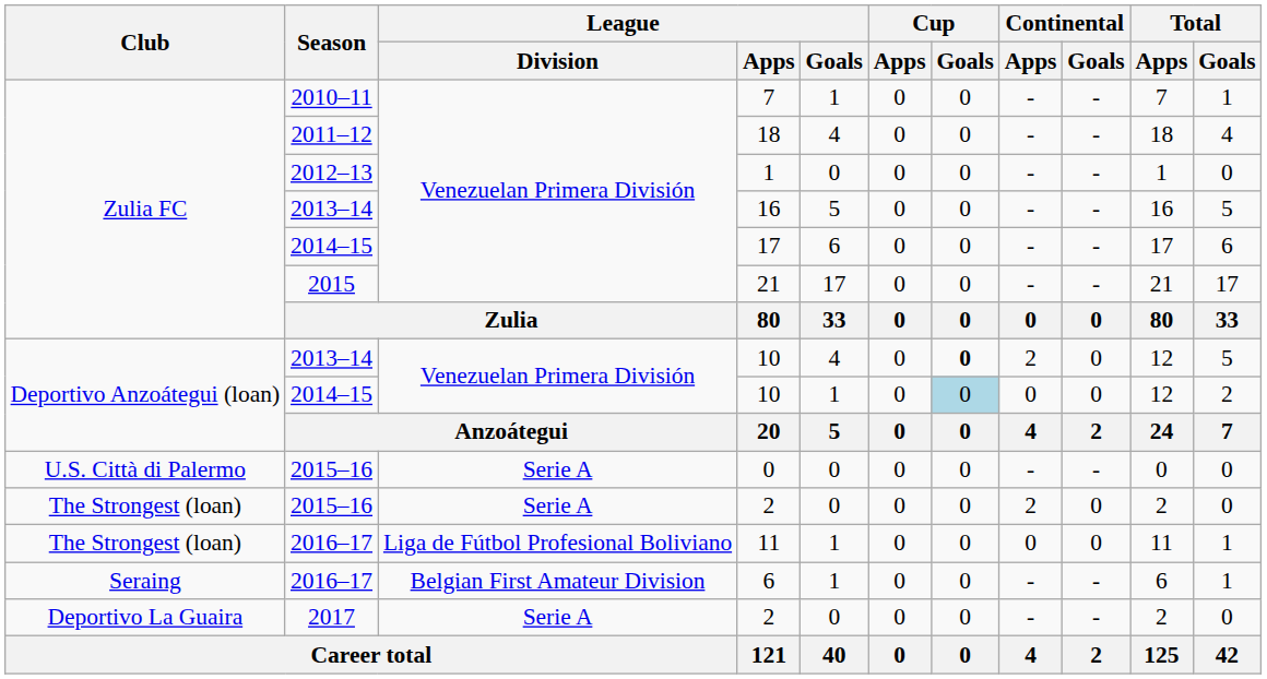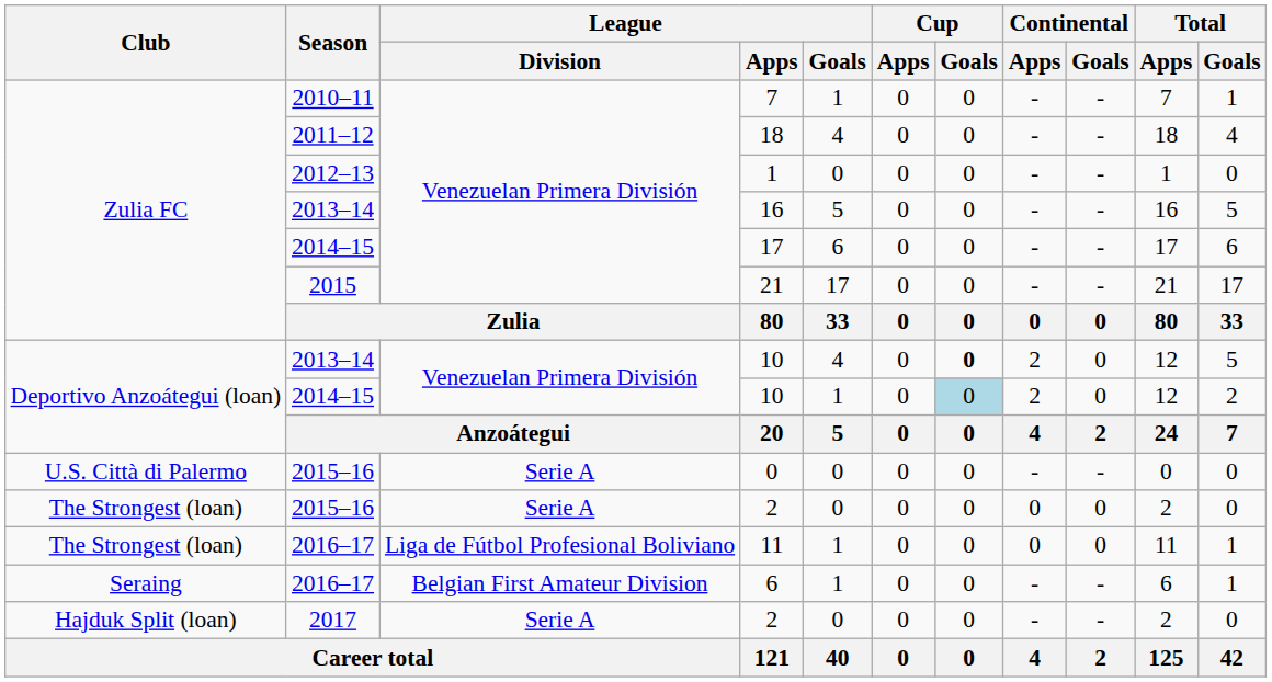 <table class="wikitable" style="text-align: center">
 <tr>
 <th rowspan="2">Club</th>
 <th rowspan="2">Season</th>
 <th colspan="3">League</th>
 <th colspan="2">Cup</th>
 <th colspan="2">Continental</th>
 <th colspan="2">Total</th>
 </tr>
 <tr>
 <th>Division</th>
 <th>Apps</th>
 <th>Goals</th>
 <th>Apps</th>
 <th>Goals</th>
 <th>Apps</th>
 <th>Goals</th>
 <th>Apps</th>
 <th>Goals</th>
 </tr>
 <tr>
 <td rowspan="7"><a href='#'>Zulia FC</a></td>
 <td><a href='#'>2010–11</a></td>
 <td rowspan="6"><a href='#'>Venezuelan Primera División</a></td>
 <td>7</td>
 <td>1</td>
 <td>0</td>
 <td>0</td>
 <td>-</td>
 <td>-</td>
 <td>7</td>
 <td>1</td>
 </tr>
 <tr>
 <td><a href='#'>2011–12</a></td>
 <td>18</td>
 <td>4</td>
 <td>0</td>
 <td>0</td>
 <td>-</td>
 <td>-</td>
 <td>18</td>
 <td>4</td>
 </tr>
 <tr>
 <td><a href='#'>2012–13</a></td>
 <td>1</td>
 <td>0</td>
 <td>0</td>
 <td>0</td>
 <td>-</td>
 <td>-</td>
 <td>1</td>
 <td>0</td>
 </tr>
 <tr>
 <td><a href='#'>2013–14</a></td>
 <td>16</td>
 <td>5</td>
 <td>0</td>
 <td>0</td>
 <td>-</td>
 <td>-</td>
 <td>16</td>
 <td>5</td>
 </tr>
 <tr>
 <td><a href='#'>2014–15</a></td>
 <td>17</td>
 <td>6</td>
 <td>0</td>
 <td>0</td>
 <td>-</td>
 <td>-</td>
 <td>17</td>
 <td>6</td>
 </tr>
 <tr>
 <td><a href='#'>2015</a></td>
 <td>21</td>
 <td>17</td>
 <td>0</td>
 <td>0</td>
 <td>-</td>
 <td>-</td>
 <td>21</td>
 <td>17</td>
 </tr>
 <tr>
 <th colspan="2">Zulia</th>
 <th>80</th>
 <th>33</th>
 <th>0</th>
 <th>0</th>
 <th>0</th>
 <th>0</th>
 <th>80</th>
 <th>33</th>
 </tr>
 <tr>
 <td rowspan="3"><a href='#'>Deportivo Anzoátegui</a> (loan)</td>
 <td><a href='#'>2013–14</a></td>
 <td rowspan="2"><a href='#'>Venezuelan Primera División</a></td>
 <td>10</td>
 <td>4</td>
 <td>0</td>
 <td><strong>0</strong></td>
 <td>2</td>
 <td>0</td>
 <td>12</td>
 <td>5</td>
 </tr>
 <tr>
 <td><a href='#'>2014–15</a></td>
 <td>10</td>
 <td>1</td>
 <td>0</td>
 <td style="background: lightblue;">0</td>
-<td>0</td>
+<td>2</td>
 <td>0</td>
 <td>12</td>
 <td>2</td>
 </tr>
 <tr>
 <th colspan="2">Anzoátegui</th>
 <th>20</th>
 <th>5</th>
 <th>0</th>
 <th>0</th>
 <th>4</th>
 <th>2</th>
 <th>24</th>
 <th>7</th>
 </tr>
 <tr>
 <td><a href='#'>U.S. Città di Palermo</a></td>
 <td><a href='#'>2015–16</a></td>
 <td><a href='#'>Serie A</a></td>
 <td>0</td>
 <td>0</td>
 <td>0</td>
 <td>0</td>
 <td>-</td>
 <td>-</td>
 <td>0</td>
 <td>0</td>
 </tr>
 <tr>
 <td><a href='#'>The Strongest</a> (loan)</td>
 <td><a href='#'>2015–16</a></td>
 <td><a href='#'>Serie A</a></td>
 <td>2</td>
 <td>0</td>
 <td>0</td>
 <td>0</td>
-<td>2</td>
+<td>0</td>
 <td>0</td>
 <td>2</td>
 <td>0</td>
 </tr>
 <tr>
 <td><a href='#'>The Strongest</a> (loan)</td>
 <td><a href='#'>2016–17</a></td>
 <td><a href='#'>Liga de Fútbol Profesional Boliviano</a></td>
 <td>11</td>
 <td>1</td>
 <td>0</td>
 <td>0</td>
 <td>0</td>
 <td>0</td>
 <td>11</td>
 <td>1</td>
 </tr>
 <tr>
 <td><a href='#'>Seraing</a></td>
 <td><a href='#'>2016–17</a></td>
 <td><a href='#'>Belgian First Amateur Division</a></td>
 <td>6</td>
 <td>1</td>
 <td>0</td>
 <td>0</td>
 <td>-</td>
 <td>-</td>
 <td>6</td>
 <td>1</td>
 </tr>
 <tr>
-<td><a href='#'>Deportivo La Guaira</a></td>
+<td><a href='#'>Hajduk Split</a> (loan)</td>
 <td><a href='#'>2017</a></td>
 <td><a href='#'>Serie A</a></td>
 <td>2</td>
 <td>0</td>
 <td>0</td>
 <td>0</td>
 <td>-</td>
 <td>-</td>
 <td>2</td>
 <td>0</td>
 </tr>
 <tr>
 <th colspan="3">Career total</th>
 <th>121</th>
 <th>40</th>
 <th>0</th>
 <th>0</th>
 <th>4</th>
 <th>2</th>
 <th>125</th>
 <th>42</th>
 </tr>
 </table>
